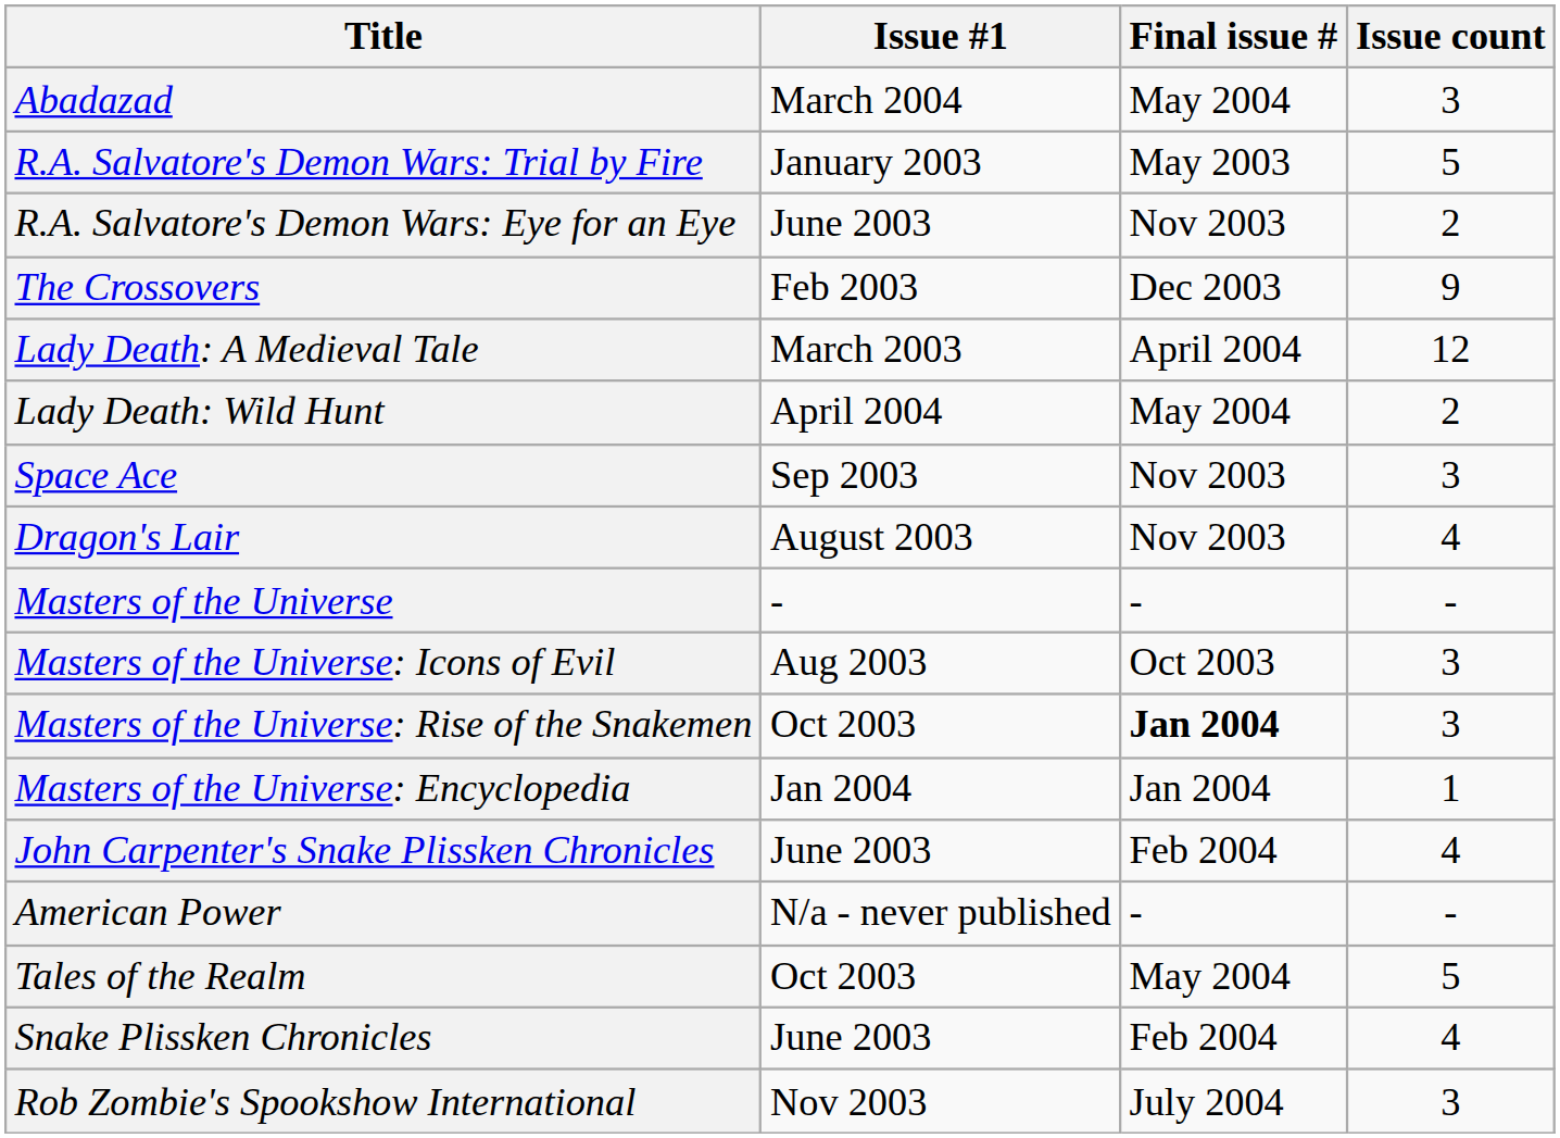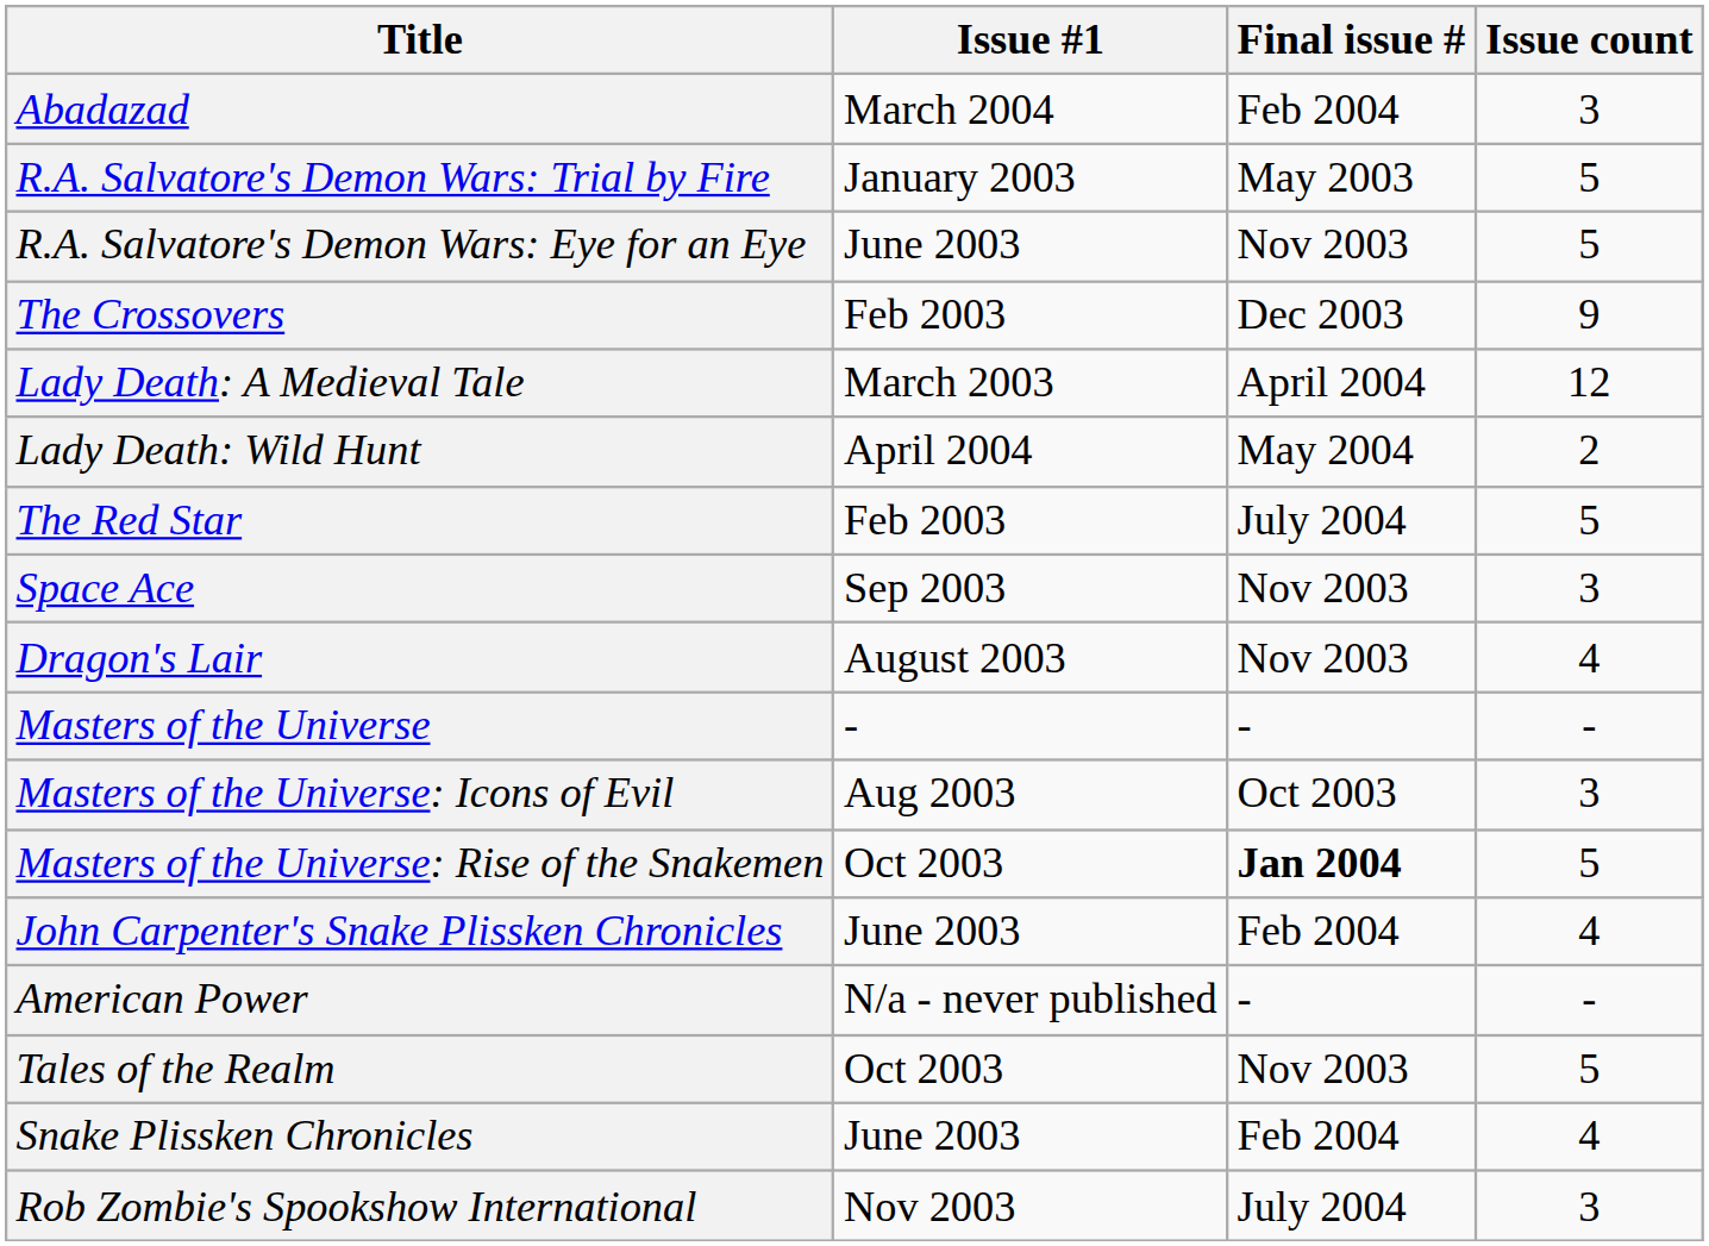 <table class="wikitable">
 <tr>
 <th>Title</th>
 <th>Issue #1</th>
 <th>Final issue #</th>
 <th>Issue count</th>
 </tr>
 <tr>
 <td style="background:#f2f2f2"><em><a href='#'>Abadazad</a></em></td>
 <td>March 2004</td>
-<td>May 2004</td>
+<td>Feb 2004</td>
 <td style="text-align:center">3</td>
 </tr>
 <tr>
 <td style="background:#f2f2f2"><em><a href='#'>R.A. Salvatore's Demon Wars: Trial by Fire</a></em></td>
 <td>January 2003</td>
 <td>May 2003</td>
 <td style="text-align:center">5</td>
 </tr>
 <tr>
 <td style="background:#f2f2f2"><em>R.A. Salvatore's Demon Wars: Eye for an Eye</em></td>
 <td>June 2003</td>
 <td>Nov 2003</td>
-<td style="text-align:center">2</td>
+<td style="text-align:center">5</td>
 </tr>
 <tr>
 <td style="background:#f2f2f2"><em><a href='#'>The Crossovers</a></em></td>
 <td>Feb 2003</td>
 <td>Dec 2003</td>
 <td style="text-align:center">9</td>
 </tr>
 <tr>
 <td style="background:#f2f2f2"><em><a href='#'>Lady Death</a>: A Medieval Tale</em></td>
 <td>March 2003</td>
 <td>April 2004</td>
 <td style="text-align:center">12</td>
 </tr>
 <tr>
 <td style="background:#f2f2f2"><em>Lady Death: Wild Hunt</em></td>
 <td>April 2004</td>
 <td>May 2004</td>
 <td style="text-align:center">2</td>
+</tr>
+<tr>
+<td style="background:#f2f2f2"><em><a href='#'>The Red Star</a></em></td>
+<td>Feb 2003</td>
+<td>July 2004</td>
+<td style="text-align:center">5</td>
 </tr>
 <tr>
 <td style="background:#f2f2f2"><em><a href='#'>Space Ace</a></em></td>
 <td>Sep 2003</td>
 <td>Nov 2003</td>
 <td style="text-align:center">3</td>
 </tr>
 <tr>
 <td style="background:#f2f2f2"><em><a href='#'>Dragon's Lair</a></em></td>
 <td>August 2003</td>
 <td>Nov 2003</td>
 <td style="text-align:center">4</td>
 </tr>
 <tr>
 <td style="background:#f2f2f2"><em><a href='#'>Masters of the Universe</a></em></td>
 <td>-</td>
 <td>-</td>
 <td style="text-align:center">-</td>
 </tr>
 <tr>
 <td style="background:#f2f2f2"><em><a href='#'>Masters of the Universe</a>: Icons of Evil</em></td>
 <td>Aug 2003</td>
 <td>Oct 2003</td>
 <td style="text-align:center">3</td>
 </tr>
 <tr>
 <td style="background:#f2f2f2"><em><a href='#'>Masters of the Universe</a>: Rise of the Snakemen</em></td>
 <td>Oct 2003</td>
 <td><strong>Jan 2004</strong></td>
-<td style="text-align:center">3</td>
-</tr>
-<tr>
-<td style="background:#f2f2f2"><em><a href='#'>Masters of the Universe</a>: Encyclopedia</em></td>
-<td>Jan 2004</td>
-<td>Jan 2004</td>
-<td style="text-align:center">1</td>
+<td style="text-align:center">5</td>
 </tr>
 <tr>
 <td style="background:#f2f2f2"><em><a href='#'>John Carpenter's Snake Plissken Chronicles</a></em></td>
 <td>June 2003</td>
 <td>Feb 2004</td>
 <td style="text-align:center">4</td>
 </tr>
 <tr>
 <td style="background:#f2f2f2"><em>American Power</em></td>
 <td>N/a - never published</td>
 <td>-</td>
 <td style="text-align:center">-</td>
 </tr>
 <tr>
 <td style="background:#f2f2f2"><em>Tales of the Realm</em></td>
 <td>Oct 2003</td>
-<td>May 2004</td>
+<td>Nov 2003</td>
 <td style="text-align:center">5</td>
 </tr>
 <tr>
 <td style="background:#f2f2f2"><em>Snake Plissken Chronicles</em></td>
 <td>June 2003</td>
 <td>Feb 2004</td>
 <td style="text-align:center">4</td>
 </tr>
 <tr>
 <td style="background:#f2f2f2"><em>Rob Zombie's Spookshow International</em></td>
 <td>Nov 2003</td>
 <td>July 2004</td>
 <td style="text-align:center">3</td>
 </tr>
 </table>
